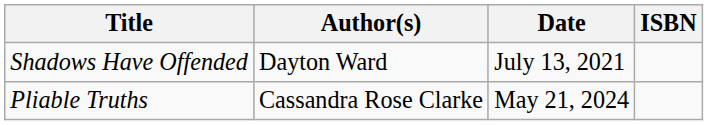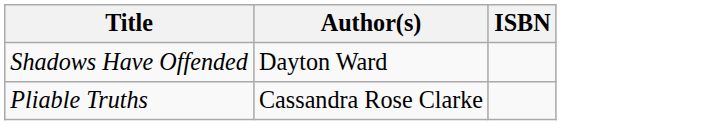 <table class="wikitable">
 <tr>
 <th>Title</th>
 <th>Author(s)</th>
-<th>Date</th>
 <th>ISBN</th>
 </tr>
 <tr>
 <td><em>Shadows Have Offended</em></td>
 <td>Dayton Ward</td>
-<td>July 13, 2021</td>
 <td></td>
 </tr>
 <tr>
 <td><em>Pliable Truths</em></td>
 <td>Cassandra Rose Clarke</td>
-<td>May 21, 2024</td>
 <td></td>
 </tr>
 </table>
